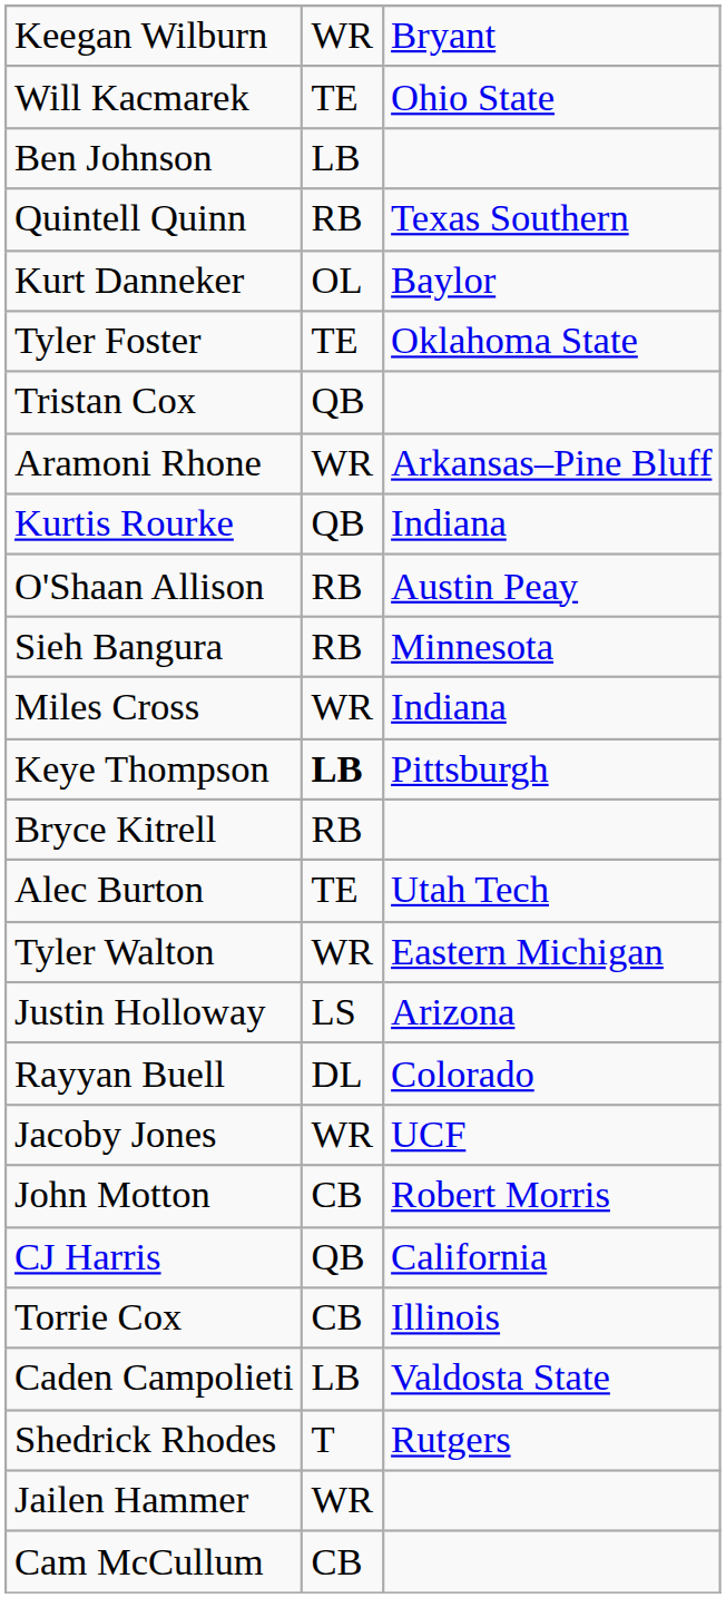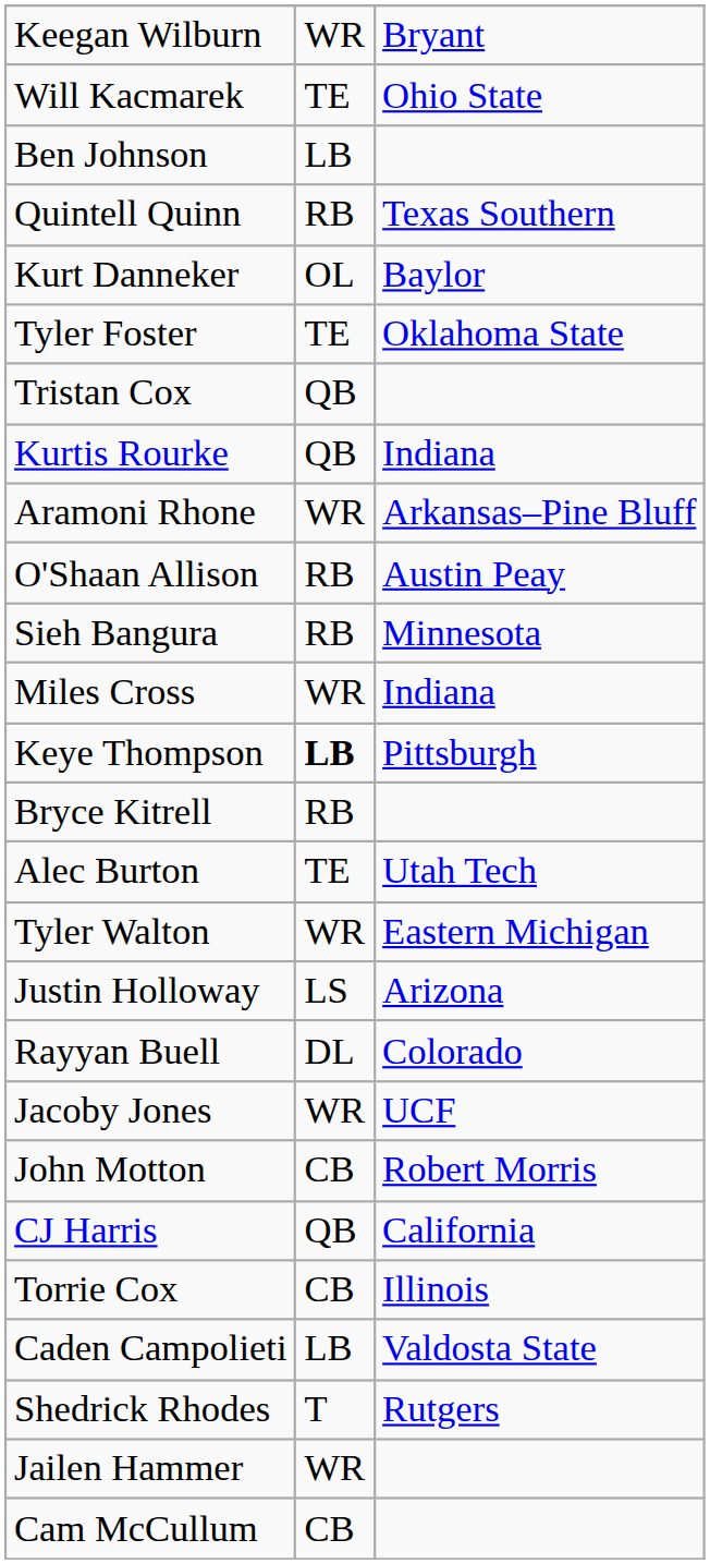 <table class="wikitable">
 <tr>
 </tr>
 <tr>
 <td>Keegan Wilburn</td>
 <td>WR</td>
 <td><a href='#'>Bryant</a></td>
 </tr>
 <tr>
 <td>Will Kacmarek</td>
 <td>TE</td>
 <td><a href='#'>Ohio State</a></td>
 </tr>
 <tr>
 <td>Ben Johnson</td>
 <td>LB</td>
 <td></td>
 </tr>
 <tr>
 <td>Quintell Quinn</td>
 <td>RB</td>
 <td><a href='#'>Texas Southern</a></td>
 </tr>
 <tr>
 <td>Kurt Danneker</td>
 <td>OL</td>
 <td><a href='#'>Baylor</a></td>
 </tr>
 <tr>
 <td>Tyler Foster</td>
 <td>TE</td>
 <td><a href='#'>Oklahoma State</a></td>
 </tr>
 <tr>
 <td>Tristan Cox</td>
 <td>QB</td>
 <td></td>
 </tr>
 <tr>
+<td><a href='#'>Kurtis Rourke</a></td>
+<td>QB</td>
+<td><a href='#'>Indiana</a></td>
+</tr>
+<tr>
 <td>Aramoni Rhone</td>
 <td>WR</td>
 <td><a href='#'>Arkansas–Pine Bluff</a></td>
-</tr>
-<tr>
-<td><a href='#'>Kurtis Rourke</a></td>
-<td>QB</td>
-<td><a href='#'>Indiana</a></td>
 </tr>
 <tr>
 <td>O'Shaan Allison</td>
 <td>RB</td>
 <td><a href='#'>Austin Peay</a></td>
 </tr>
 <tr>
 <td>Sieh Bangura</td>
 <td>RB</td>
 <td><a href='#'>Minnesota</a></td>
 </tr>
 <tr>
 <td>Miles Cross</td>
 <td>WR</td>
 <td><a href='#'>Indiana</a></td>
 </tr>
 <tr>
 <td>Keye Thompson</td>
 <td><strong>LB</strong></td>
 <td><a href='#'>Pittsburgh</a></td>
 </tr>
 <tr>
 <td>Bryce Kitrell</td>
 <td>RB</td>
 <td></td>
 </tr>
 <tr>
 <td>Alec Burton</td>
 <td>TE</td>
 <td><a href='#'>Utah Tech</a></td>
 </tr>
 <tr>
 <td>Tyler Walton</td>
 <td>WR</td>
 <td><a href='#'>Eastern Michigan</a></td>
 </tr>
 <tr>
 <td>Justin Holloway</td>
 <td>LS</td>
 <td><a href='#'>Arizona</a></td>
 </tr>
 <tr>
 <td>Rayyan Buell</td>
 <td>DL</td>
 <td><a href='#'>Colorado</a></td>
 </tr>
 <tr>
 <td>Jacoby Jones</td>
 <td>WR</td>
 <td><a href='#'>UCF</a></td>
 </tr>
 <tr>
 <td>John Motton</td>
 <td>CB</td>
 <td><a href='#'>Robert Morris</a></td>
 </tr>
 <tr>
 <td><a href='#'>CJ Harris</a></td>
 <td>QB</td>
 <td><a href='#'>California</a></td>
 </tr>
 <tr>
 <td>Torrie Cox</td>
 <td>CB</td>
 <td><a href='#'>Illinois</a></td>
 </tr>
 <tr>
 <td>Caden Campolieti</td>
 <td>LB</td>
 <td><a href='#'>Valdosta State</a></td>
 </tr>
 <tr>
 <td>Shedrick Rhodes</td>
 <td>T</td>
 <td><a href='#'>Rutgers</a></td>
 </tr>
 <tr>
 <td>Jailen Hammer</td>
 <td>WR</td>
 <td></td>
 </tr>
 <tr>
 <td>Cam McCullum</td>
 <td>CB</td>
 <td></td>
 </tr>
 <tr>
 </tr>
 </table>
